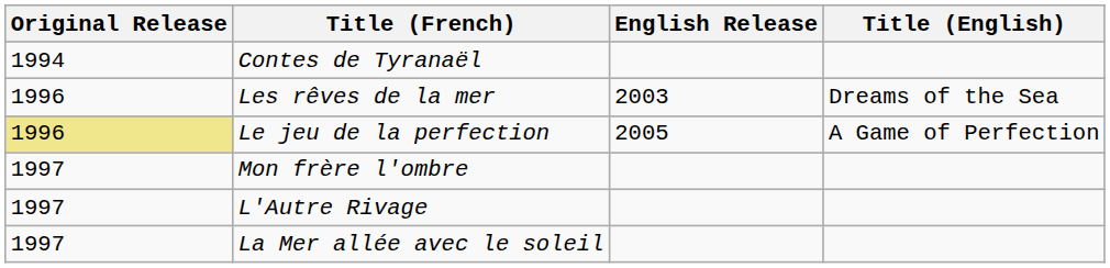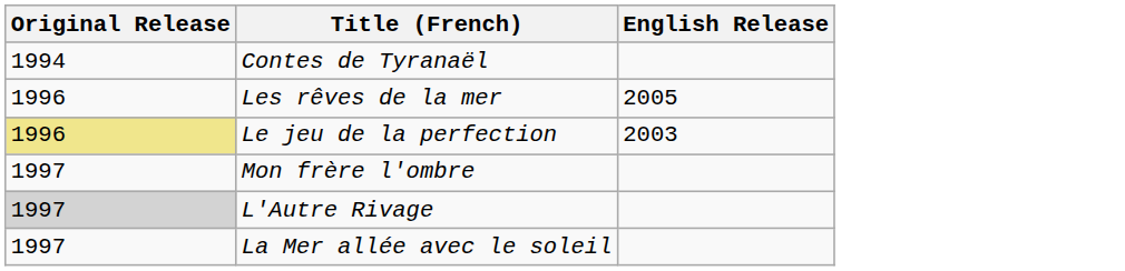 <table class="wikitable sortable">
 <tr>
 <th>Original Release</th>
 <th>Title (French)</th>
 <th>English Release</th>
-<th>Title (English)</th>
 </tr>
 <tr>
 <td>1994</td>
 <td><em>Contes de Tyranaël</em></td>
 <td></td>
-<td></td>
 </tr>
 <tr>
 <td>1996</td>
 <td><em>Les rêves de la mer</em></td>
-<td>2003</td>
-<td>Dreams of the Sea</td>
+<td>2005</td>
 </tr>
 <tr>
 <td style="background: khaki;">1996</td>
 <td><em>Le jeu de la perfection</em></td>
-<td>2005</td>
-<td>A Game of Perfection</td>
+<td>2003</td>
 </tr>
 <tr>
 <td>1997</td>
 <td><em>Mon frère l'ombre</em></td>
 <td></td>
-<td></td>
 </tr>
 <tr>
-<td>1997</td>
+<td style="background: lightgrey;">1997</td>
 <td><em>L'Autre Rivage</em></td>
-<td></td>
 <td></td>
 </tr>
 <tr>
 <td>1997</td>
 <td><em>La Mer allée avec le soleil</em></td>
 <td></td>
-<td></td>
 </tr>
 </table>
